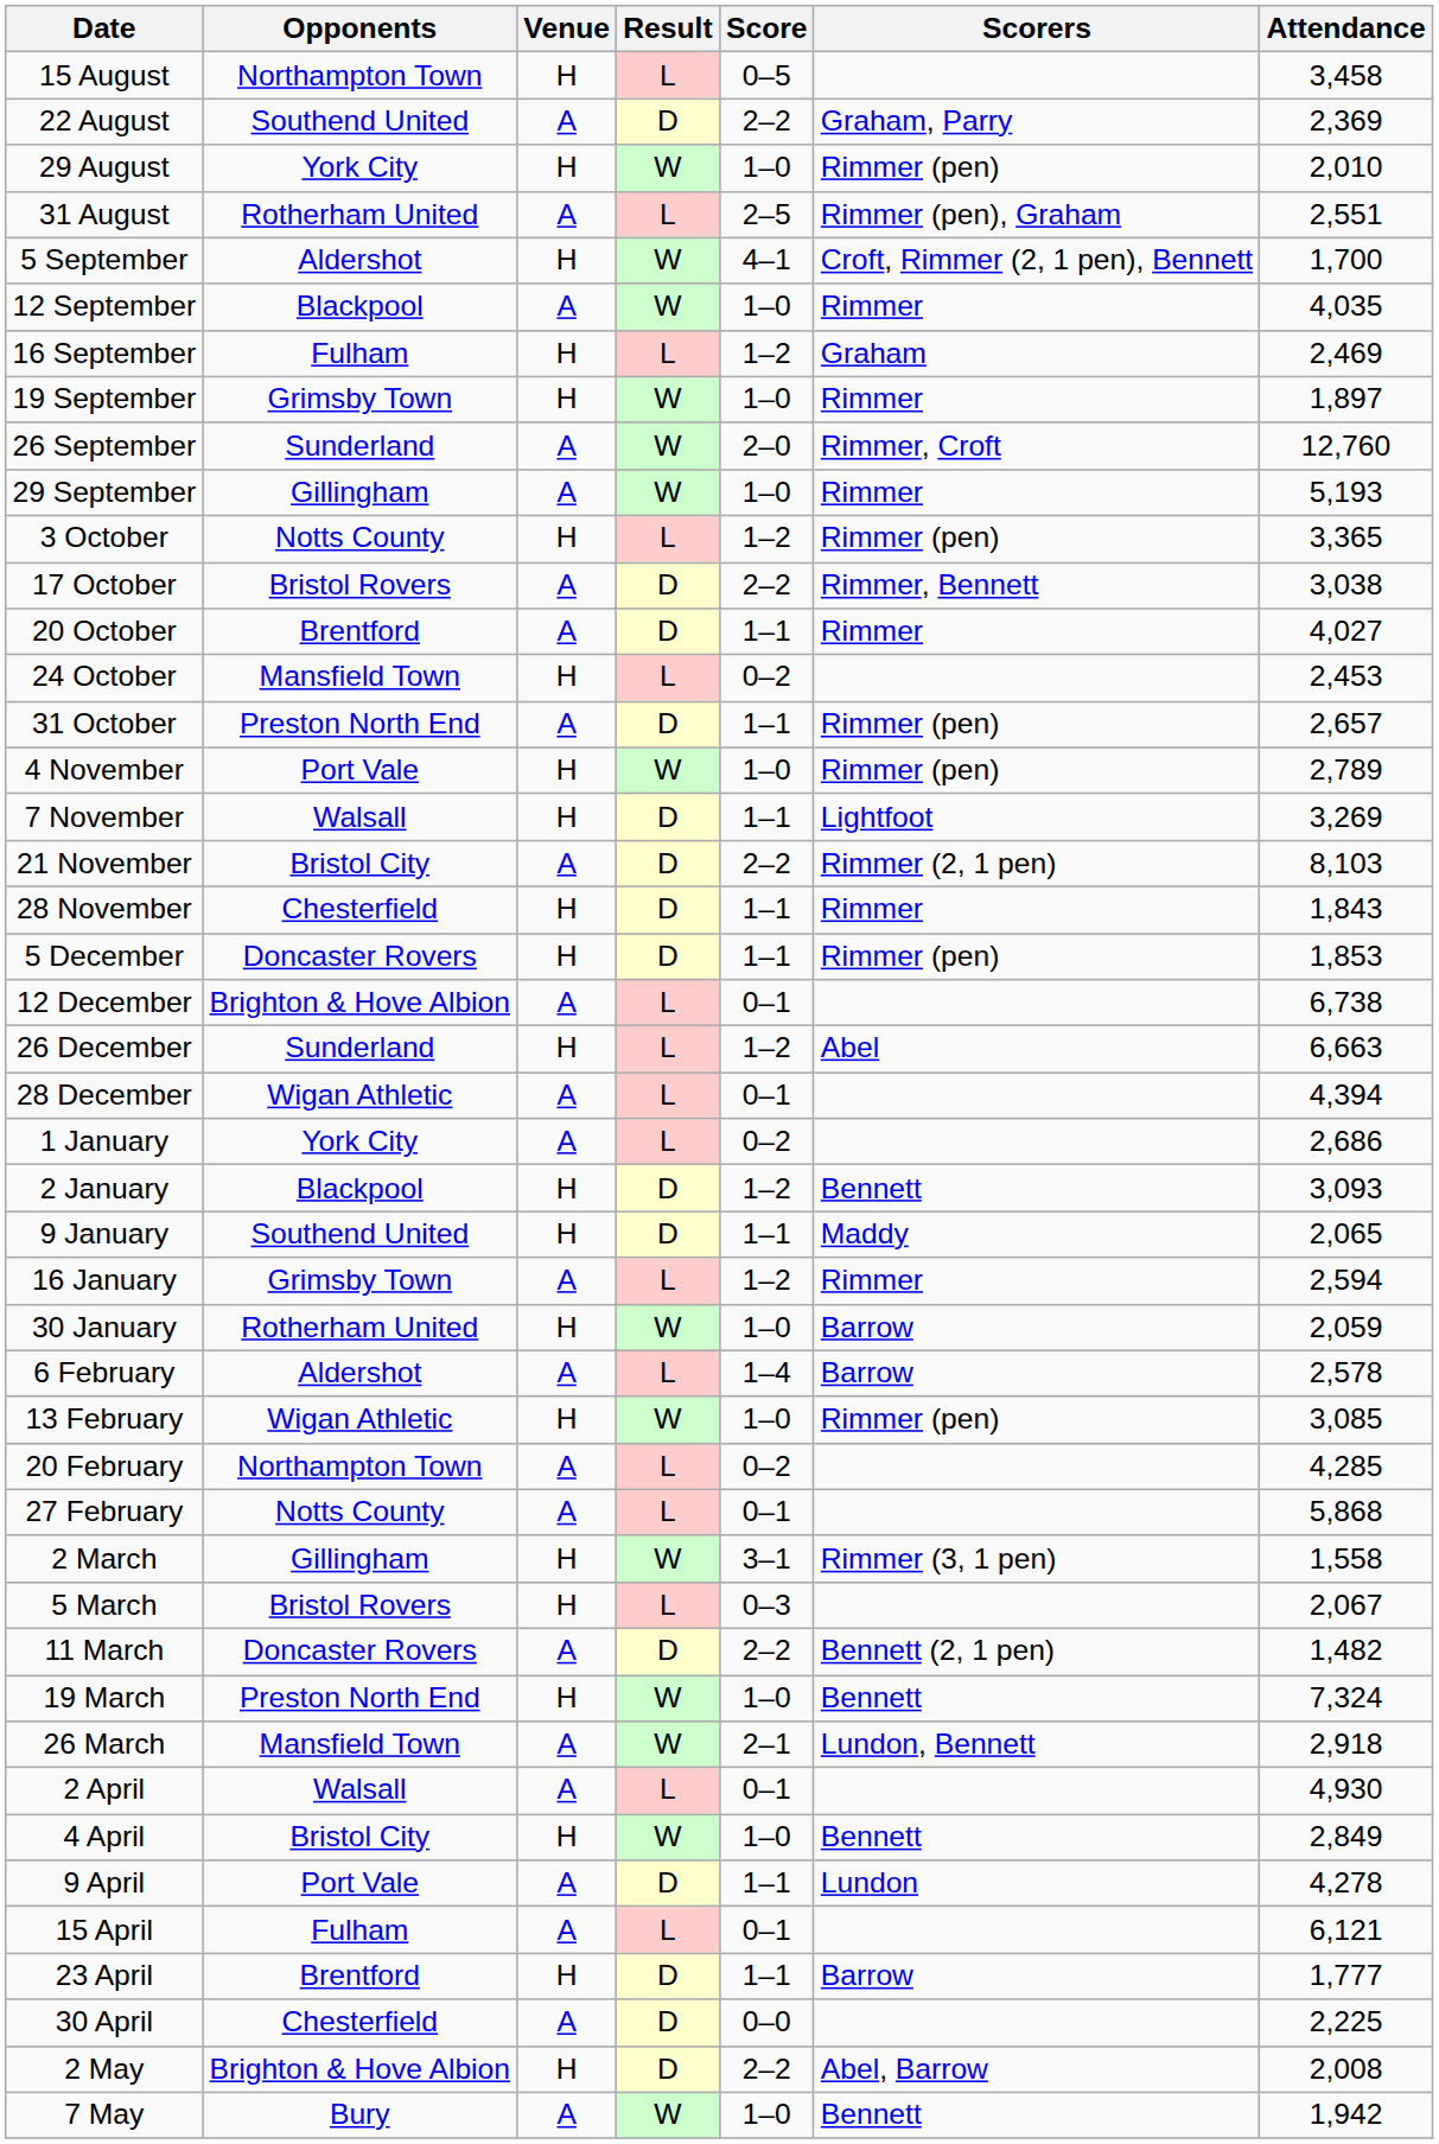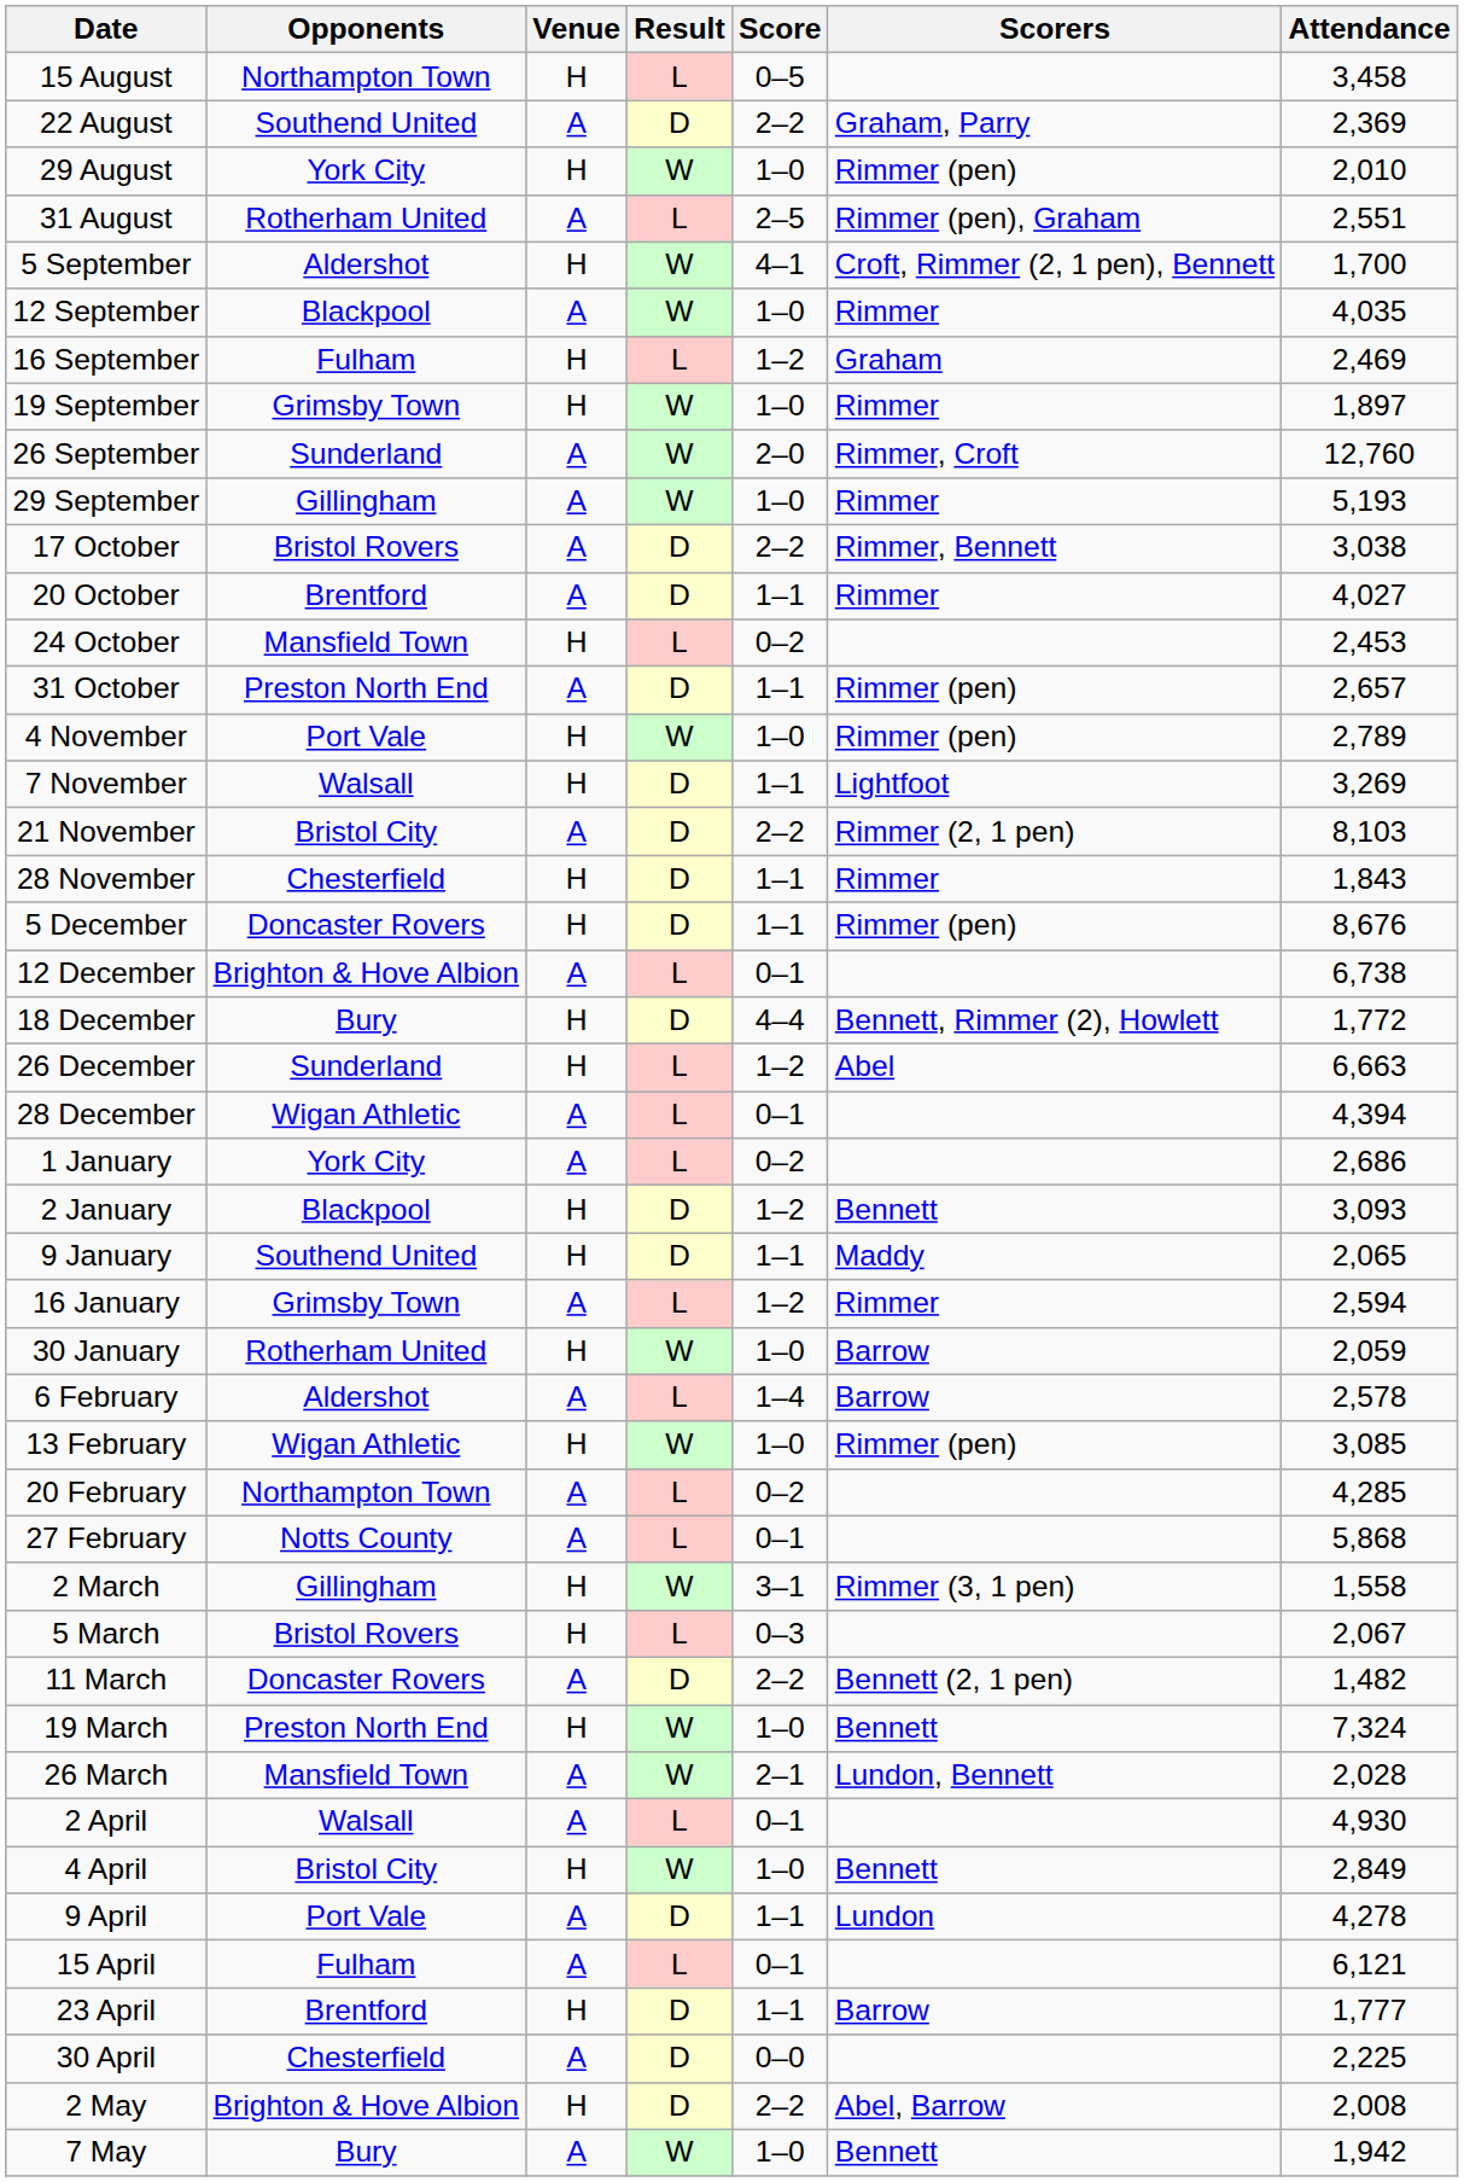 <table class="wikitable" style="text-align:center">
 <tr>
 <th>Date</th>
 <th>Opponents</th>
 <th>Venue</th>
 <th>Result</th>
 <th>Score</th>
 <th>Scorers</th>
 <th>Attendance</th>
 </tr>
 <tr>
 <td>15 August</td>
 <td><a href='#'>Northampton Town</a></td>
 <td>H</td>
 <td style="background-color:#FFCCCC">L</td>
 <td>0–5</td>
 <td align="left"></td>
 <td>3,458</td>
 </tr>
 <tr>
 <td>22 August</td>
 <td><a href='#'>Southend United</a></td>
 <td><a href='#'>A</a></td>
 <td style="background-color:#FFFFCC">D</td>
 <td>2–2</td>
 <td align="left"><a href='#'>Graham</a>, <a href='#'>Parry</a></td>
 <td>2,369</td>
 </tr>
 <tr>
 <td>29 August</td>
 <td><a href='#'>York City</a></td>
 <td>H</td>
 <td style="background-color:#CCFFCC">W</td>
 <td>1–0</td>
 <td align="left"><a href='#'>Rimmer</a> (pen)</td>
 <td>2,010</td>
 </tr>
 <tr>
 <td>31 August</td>
 <td><a href='#'>Rotherham United</a></td>
 <td><a href='#'>A</a></td>
 <td style="background-color:#FFCCCC">L</td>
 <td>2–5</td>
 <td align="left"><a href='#'>Rimmer</a> (pen), <a href='#'>Graham</a></td>
 <td>2,551</td>
 </tr>
 <tr>
 <td>5 September</td>
 <td><a href='#'>Aldershot</a></td>
 <td>H</td>
 <td style="background-color:#CCFFCC">W</td>
 <td>4–1</td>
 <td align="left"><a href='#'>Croft</a>, <a href='#'>Rimmer</a> (2, 1 pen), <a href='#'>Bennett</a></td>
 <td>1,700</td>
 </tr>
 <tr>
 <td>12 September</td>
 <td><a href='#'>Blackpool</a></td>
 <td><a href='#'>A</a></td>
 <td style="background-color:#CCFFCC">W</td>
 <td>1–0</td>
 <td align="left"><a href='#'>Rimmer</a></td>
 <td>4,035</td>
 </tr>
 <tr>
 <td>16 September</td>
 <td><a href='#'>Fulham</a></td>
 <td>H</td>
 <td style="background-color:#FFCCCC">L</td>
 <td>1–2</td>
 <td align="left"><a href='#'>Graham</a></td>
 <td>2,469</td>
 </tr>
 <tr>
 <td>19 September</td>
 <td><a href='#'>Grimsby Town</a></td>
 <td>H</td>
 <td style="background-color:#CCFFCC">W</td>
 <td>1–0</td>
 <td align="left"><a href='#'>Rimmer</a></td>
 <td>1,897</td>
 </tr>
 <tr>
 <td>26 September</td>
 <td><a href='#'>Sunderland</a></td>
 <td><a href='#'>A</a></td>
 <td style="background-color:#CCFFCC">W</td>
 <td>2–0</td>
 <td align="left"><a href='#'>Rimmer</a>, <a href='#'>Croft</a></td>
 <td>12,760</td>
 </tr>
 <tr>
 <td>29 September</td>
 <td><a href='#'>Gillingham</a></td>
 <td><a href='#'>A</a></td>
 <td style="background-color:#CCFFCC">W</td>
 <td>1–0</td>
 <td align="left"><a href='#'>Rimmer</a></td>
 <td>5,193</td>
 </tr>
 <tr>
-<td>3 October</td>
-<td><a href='#'>Notts County</a></td>
-<td>H</td>
-<td style="background-color:#FFCCCC">L</td>
-<td>1–2</td>
-<td align="left"><a href='#'>Rimmer</a> (pen)</td>
-<td>3,365</td>
-</tr>
-<tr>
 <td>17 October</td>
 <td><a href='#'>Bristol Rovers</a></td>
 <td><a href='#'>A</a></td>
 <td style="background-color:#FFFFCC">D</td>
 <td>2–2</td>
 <td align="left"><a href='#'>Rimmer</a>, <a href='#'>Bennett</a></td>
 <td>3,038</td>
 </tr>
 <tr>
 <td>20 October</td>
 <td><a href='#'>Brentford</a></td>
 <td><a href='#'>A</a></td>
 <td style="background-color:#FFFFCC">D</td>
 <td>1–1</td>
 <td align="left"><a href='#'>Rimmer</a></td>
 <td>4,027</td>
 </tr>
 <tr>
 <td>24 October</td>
 <td><a href='#'>Mansfield Town</a></td>
 <td>H</td>
 <td style="background-color:#FFCCCC">L</td>
 <td>0–2</td>
 <td align="left"></td>
 <td>2,453</td>
 </tr>
 <tr>
 <td>31 October</td>
 <td><a href='#'>Preston North End</a></td>
 <td><a href='#'>A</a></td>
 <td style="background-color:#FFFFCC">D</td>
 <td>1–1</td>
 <td align="left"><a href='#'>Rimmer</a> (pen)</td>
 <td>2,657</td>
 </tr>
 <tr>
 <td>4 November</td>
 <td><a href='#'>Port Vale</a></td>
 <td>H</td>
 <td style="background-color:#CCFFCC">W</td>
 <td>1–0</td>
 <td align="left"><a href='#'>Rimmer</a> (pen)</td>
 <td>2,789</td>
 </tr>
 <tr>
 <td>7 November</td>
 <td><a href='#'>Walsall</a></td>
 <td>H</td>
 <td style="background-color:#FFFFCC">D</td>
 <td>1–1</td>
 <td align="left"><a href='#'>Lightfoot</a></td>
 <td>3,269</td>
 </tr>
 <tr>
 <td>21 November</td>
 <td><a href='#'>Bristol City</a></td>
 <td><a href='#'>A</a></td>
 <td style="background-color:#FFFFCC">D</td>
 <td>2–2</td>
 <td align="left"><a href='#'>Rimmer</a> (2, 1 pen)</td>
 <td>8,103</td>
 </tr>
 <tr>
 <td>28 November</td>
 <td><a href='#'>Chesterfield</a></td>
 <td>H</td>
 <td style="background-color:#FFFFCC">D</td>
 <td>1–1</td>
 <td align="left"><a href='#'>Rimmer</a></td>
 <td>1,843</td>
 </tr>
 <tr>
 <td>5 December</td>
 <td><a href='#'>Doncaster Rovers</a></td>
 <td>H</td>
 <td style="background-color:#FFFFCC">D</td>
 <td>1–1</td>
 <td align="left"><a href='#'>Rimmer</a> (pen)</td>
-<td>1,853</td>
+<td>8,676</td>
 </tr>
 <tr>
 <td>12 December</td>
 <td><a href='#'>Brighton & Hove Albion</a></td>
 <td><a href='#'>A</a></td>
 <td style="background-color:#FFCCCC">L</td>
 <td>0–1</td>
 <td align="left"></td>
 <td>6,738</td>
+</tr>
+<tr>
+<td>18 December</td>
+<td><a href='#'>Bury</a></td>
+<td>H</td>
+<td style="background-color:#FFFFCC">D</td>
+<td>4–4</td>
+<td align="left"><a href='#'>Bennett</a>, <a href='#'>Rimmer</a> (2), <a href='#'>Howlett</a></td>
+<td>1,772</td>
 </tr>
 <tr>
 <td>26 December</td>
 <td><a href='#'>Sunderland</a></td>
 <td>H</td>
 <td style="background-color:#FFCCCC">L</td>
 <td>1–2</td>
 <td align="left"><a href='#'>Abel</a></td>
 <td>6,663</td>
 </tr>
 <tr>
 <td>28 December</td>
 <td><a href='#'>Wigan Athletic</a></td>
 <td><a href='#'>A</a></td>
 <td style="background-color:#FFCCCC">L</td>
 <td>0–1</td>
 <td align="left"></td>
 <td>4,394</td>
 </tr>
 <tr>
 <td>1 January</td>
 <td><a href='#'>York City</a></td>
 <td><a href='#'>A</a></td>
 <td style="background-color:#FFCCCC">L</td>
 <td>0–2</td>
 <td align="left"></td>
 <td>2,686</td>
 </tr>
 <tr>
 <td>2 January</td>
 <td><a href='#'>Blackpool</a></td>
 <td>H</td>
 <td style="background-color:#FFFFCC">D</td>
 <td>1–2</td>
 <td align="left"><a href='#'>Bennett</a></td>
 <td>3,093</td>
 </tr>
 <tr>
 <td>9 January</td>
 <td><a href='#'>Southend United</a></td>
 <td>H</td>
 <td style="background-color:#FFFFCC">D</td>
 <td>1–1</td>
 <td align="left"><a href='#'>Maddy</a></td>
 <td>2,065</td>
 </tr>
 <tr>
 <td>16 January</td>
 <td><a href='#'>Grimsby Town</a></td>
 <td><a href='#'>A</a></td>
 <td style="background-color:#FFCCCC">L</td>
 <td>1–2</td>
 <td align="left"><a href='#'>Rimmer</a></td>
 <td>2,594</td>
 </tr>
 <tr>
 <td>30 January</td>
 <td><a href='#'>Rotherham United</a></td>
 <td>H</td>
 <td style="background-color:#CCFFCC">W</td>
 <td>1–0</td>
 <td align="left"><a href='#'>Barrow</a></td>
 <td>2,059</td>
 </tr>
 <tr>
 <td>6 February</td>
 <td><a href='#'>Aldershot</a></td>
 <td><a href='#'>A</a></td>
 <td style="background-color:#FFCCCC">L</td>
 <td>1–4</td>
 <td align="left"><a href='#'>Barrow</a></td>
 <td>2,578</td>
 </tr>
 <tr>
 <td>13 February</td>
 <td><a href='#'>Wigan Athletic</a></td>
 <td>H</td>
 <td style="background-color:#CCFFCC">W</td>
 <td>1–0</td>
 <td align="left"><a href='#'>Rimmer</a> (pen)</td>
 <td>3,085</td>
 </tr>
 <tr>
 <td>20 February</td>
 <td><a href='#'>Northampton Town</a></td>
 <td><a href='#'>A</a></td>
 <td style="background-color:#FFCCCC">L</td>
 <td>0–2</td>
 <td align="left"></td>
 <td>4,285</td>
 </tr>
 <tr>
 <td>27 February</td>
 <td><a href='#'>Notts County</a></td>
 <td><a href='#'>A</a></td>
 <td style="background-color:#FFCCCC">L</td>
 <td>0–1</td>
 <td align="left"></td>
 <td>5,868</td>
 </tr>
 <tr>
 <td>2 March</td>
 <td><a href='#'>Gillingham</a></td>
 <td>H</td>
 <td style="background-color:#CCFFCC">W</td>
 <td>3–1</td>
 <td align="left"><a href='#'>Rimmer</a> (3, 1 pen)</td>
 <td>1,558</td>
 </tr>
 <tr>
 <td>5 March</td>
 <td><a href='#'>Bristol Rovers</a></td>
 <td>H</td>
 <td style="background-color:#FFCCCC">L</td>
 <td>0–3</td>
 <td align="left"></td>
 <td>2,067</td>
 </tr>
 <tr>
 <td>11 March</td>
 <td><a href='#'>Doncaster Rovers</a></td>
 <td><a href='#'>A</a></td>
 <td style="background-color:#FFFFCC">D</td>
 <td>2–2</td>
 <td align="left"><a href='#'>Bennett</a> (2, 1 pen)</td>
 <td>1,482</td>
 </tr>
 <tr>
 <td>19 March</td>
 <td><a href='#'>Preston North End</a></td>
 <td>H</td>
 <td style="background-color:#CCFFCC">W</td>
 <td>1–0</td>
 <td align="left"><a href='#'>Bennett</a></td>
 <td>7,324</td>
 </tr>
 <tr>
 <td>26 March</td>
 <td><a href='#'>Mansfield Town</a></td>
 <td><a href='#'>A</a></td>
 <td style="background-color:#CCFFCC">W</td>
 <td>2–1</td>
 <td align="left"><a href='#'>Lundon</a>, <a href='#'>Bennett</a></td>
-<td>2,918</td>
+<td>2,028</td>
 </tr>
 <tr>
 <td>2 April</td>
 <td><a href='#'>Walsall</a></td>
 <td><a href='#'>A</a></td>
 <td style="background-color:#FFCCCC">L</td>
 <td>0–1</td>
 <td align="left"></td>
 <td>4,930</td>
 </tr>
 <tr>
 <td>4 April</td>
 <td><a href='#'>Bristol City</a></td>
 <td>H</td>
 <td style="background-color:#CCFFCC">W</td>
 <td>1–0</td>
 <td align="left"><a href='#'>Bennett</a></td>
 <td>2,849</td>
 </tr>
 <tr>
 <td>9 April</td>
 <td><a href='#'>Port Vale</a></td>
 <td><a href='#'>A</a></td>
 <td style="background-color:#FFFFCC">D</td>
 <td>1–1</td>
 <td align="left"><a href='#'>Lundon</a></td>
 <td>4,278</td>
 </tr>
 <tr>
 <td>15 April</td>
 <td><a href='#'>Fulham</a></td>
 <td><a href='#'>A</a></td>
 <td style="background-color:#FFCCCC">L</td>
 <td>0–1</td>
 <td align="left"></td>
 <td>6,121</td>
 </tr>
 <tr>
 <td>23 April</td>
 <td><a href='#'>Brentford</a></td>
 <td>H</td>
 <td style="background-color:#FFFFCC">D</td>
 <td>1–1</td>
 <td align="left"><a href='#'>Barrow</a></td>
 <td>1,777</td>
 </tr>
 <tr>
 <td>30 April</td>
 <td><a href='#'>Chesterfield</a></td>
 <td><a href='#'>A</a></td>
 <td style="background-color:#FFFFCC">D</td>
 <td>0–0</td>
 <td align="left"></td>
 <td>2,225</td>
 </tr>
 <tr>
 <td>2 May</td>
 <td><a href='#'>Brighton & Hove Albion</a></td>
 <td>H</td>
 <td style="background-color:#FFFFCC">D</td>
 <td>2–2</td>
 <td align="left"><a href='#'>Abel</a>, <a href='#'>Barrow</a></td>
 <td>2,008</td>
 </tr>
 <tr>
 <td>7 May</td>
 <td><a href='#'>Bury</a></td>
 <td><a href='#'>A</a></td>
 <td style="background-color:#CCFFCC">W</td>
 <td>1–0</td>
 <td align="left"><a href='#'>Bennett</a></td>
 <td>1,942</td>
 </tr>
 </table>
